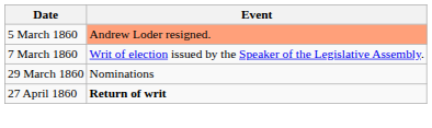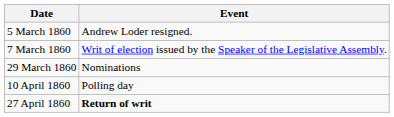 <table class="wikitable">
 <tr>
 <th>Date</th>
 <th>Event</th>
 </tr>
 <tr>
 <td>5 March 1860</td>
-<td style="background: lightsalmon;">Andrew Loder resigned.</td>
+<td>Andrew Loder resigned.</td>
 </tr>
 <tr>
 <td>7 March 1860</td>
 <td><a href='#'>Writ of election</a> issued by the <a href='#'>Speaker of the Legislative Assembly</a>.</td>
 </tr>
 <tr>
 <td>29 March 1860</td>
 <td>Nominations</td>
 </tr>
 <tr>
+<td>10 April 1860</td>
+<td>Polling day</td>
+</tr>
+<tr>
 <td>27 April 1860</td>
 <td><strong>Return of writ</strong></td>
 </tr>
 </table>
